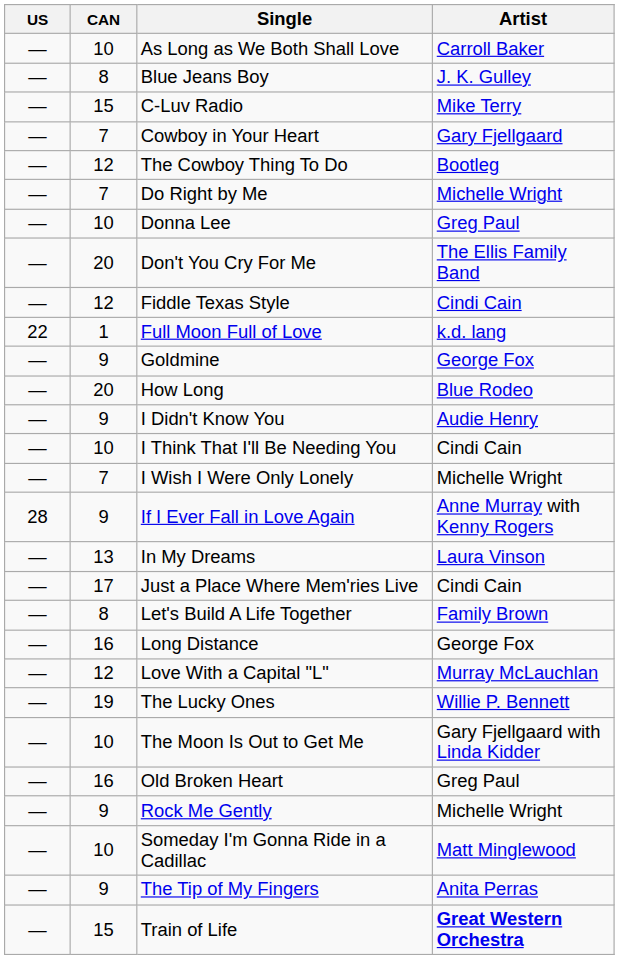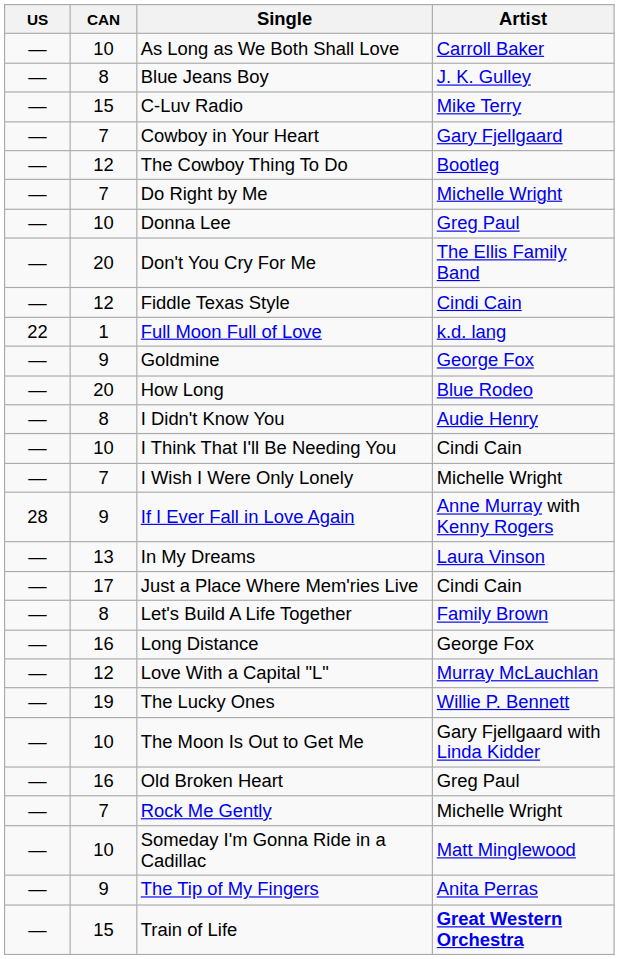 <table class="wikitable sortable">
 <tr>
 <th width="50"><small>US</small></th>
 <th width="50"><small>CAN</small></th>
 <th width="250">Single</th>
 <th width="150">Artist</th>
 </tr>
 <tr>
 <td align="center">—</td>
 <td align="center">10</td>
 <td>As Long as We Both Shall Love</td>
 <td><a href='#'>Carroll Baker</a></td>
 </tr>
 <tr>
 <td align="center">—</td>
 <td align="center">8</td>
 <td>Blue Jeans Boy</td>
 <td><a href='#'>J. K. Gulley</a></td>
 </tr>
 <tr>
 <td align="center">—</td>
 <td align="center">15</td>
 <td>C-Luv Radio</td>
 <td><a href='#'>Mike Terry</a></td>
 </tr>
 <tr>
 <td align="center">—</td>
 <td align="center">7</td>
 <td>Cowboy in Your Heart</td>
 <td><a href='#'>Gary Fjellgaard</a></td>
 </tr>
 <tr>
 <td align="center">—</td>
 <td align="center">12</td>
 <td>The Cowboy Thing To Do</td>
 <td><a href='#'>Bootleg</a></td>
 </tr>
 <tr>
 <td align="center">—</td>
 <td align="center">7</td>
 <td>Do Right by Me</td>
 <td><a href='#'>Michelle Wright</a></td>
 </tr>
 <tr>
 <td align="center">—</td>
 <td align="center">10</td>
 <td>Donna Lee</td>
 <td><a href='#'>Greg Paul</a></td>
 </tr>
 <tr>
 <td align="center">—</td>
 <td align="center">20</td>
 <td>Don't You Cry For Me</td>
 <td><a href='#'>The Ellis Family Band</a></td>
 </tr>
 <tr>
 <td align="center">—</td>
 <td align="center">12</td>
 <td>Fiddle Texas Style</td>
 <td><a href='#'>Cindi Cain</a></td>
 </tr>
 <tr>
 <td align="center">22</td>
 <td align="center">1</td>
 <td><a href='#'>Full Moon Full of Love</a></td>
 <td><a href='#'>k.d. lang</a></td>
 </tr>
 <tr>
 <td align="center">—</td>
 <td align="center">9</td>
 <td>Goldmine</td>
 <td><a href='#'>George Fox</a></td>
 </tr>
 <tr>
 <td align="center">—</td>
 <td align="center">20</td>
 <td>How Long</td>
 <td><a href='#'>Blue Rodeo</a></td>
 </tr>
 <tr>
 <td align="center">—</td>
-<td align="center">9</td>
+<td align="center">8</td>
 <td>I Didn't Know You</td>
 <td><a href='#'>Audie Henry</a></td>
 </tr>
 <tr>
 <td align="center">—</td>
 <td align="center">10</td>
 <td>I Think That I'll Be Needing You</td>
 <td>Cindi Cain</td>
 </tr>
 <tr>
 <td align="center">—</td>
 <td align="center">7</td>
 <td>I Wish I Were Only Lonely</td>
 <td>Michelle Wright</td>
 </tr>
 <tr>
 <td align="center">28</td>
 <td align="center">9</td>
 <td><a href='#'>If I Ever Fall in Love Again</a></td>
 <td><a href='#'>Anne Murray</a> with <a href='#'>Kenny Rogers</a></td>
 </tr>
 <tr>
 <td align="center">—</td>
 <td align="center">13</td>
 <td>In My Dreams</td>
 <td><a href='#'>Laura Vinson</a></td>
 </tr>
 <tr>
 <td align="center">—</td>
 <td align="center">17</td>
 <td>Just a Place Where Mem'ries Live</td>
 <td>Cindi Cain</td>
 </tr>
 <tr>
 <td align="center">—</td>
 <td align="center">8</td>
 <td>Let's Build A Life Together</td>
 <td><a href='#'>Family Brown</a></td>
 </tr>
 <tr>
 <td align="center">—</td>
 <td align="center">16</td>
 <td>Long Distance</td>
 <td>George Fox</td>
 </tr>
 <tr>
 <td align="center">—</td>
 <td align="center">12</td>
 <td>Love With a Capital "L"</td>
 <td><a href='#'>Murray McLauchlan</a></td>
 </tr>
 <tr>
 <td align="center">—</td>
 <td align="center">19</td>
 <td>The Lucky Ones</td>
 <td><a href='#'>Willie P. Bennett</a></td>
 </tr>
 <tr>
 <td align="center">—</td>
 <td align="center">10</td>
 <td>The Moon Is Out to Get Me</td>
 <td>Gary Fjellgaard with <a href='#'>Linda Kidder</a></td>
 </tr>
 <tr>
 <td align="center">—</td>
 <td align="center">16</td>
 <td>Old Broken Heart</td>
 <td>Greg Paul</td>
 </tr>
 <tr>
 <td align="center">—</td>
-<td align="center">9</td>
+<td align="center">7</td>
 <td><a href='#'>Rock Me Gently</a></td>
 <td>Michelle Wright</td>
 </tr>
 <tr>
 <td align="center">—</td>
 <td align="center">10</td>
 <td>Someday I'm Gonna Ride in a Cadillac</td>
 <td><a href='#'>Matt Minglewood</a></td>
 </tr>
 <tr>
 <td align="center">—</td>
 <td align="center">9</td>
 <td><a href='#'>The Tip of My Fingers</a></td>
 <td><a href='#'>Anita Perras</a></td>
 </tr>
 <tr>
 <td align="center">—</td>
 <td align="center">15</td>
 <td>Train of Life</td>
 <td><strong><a href='#'>Great Western Orchestra</a></strong></td>
 </tr>
 </table>
